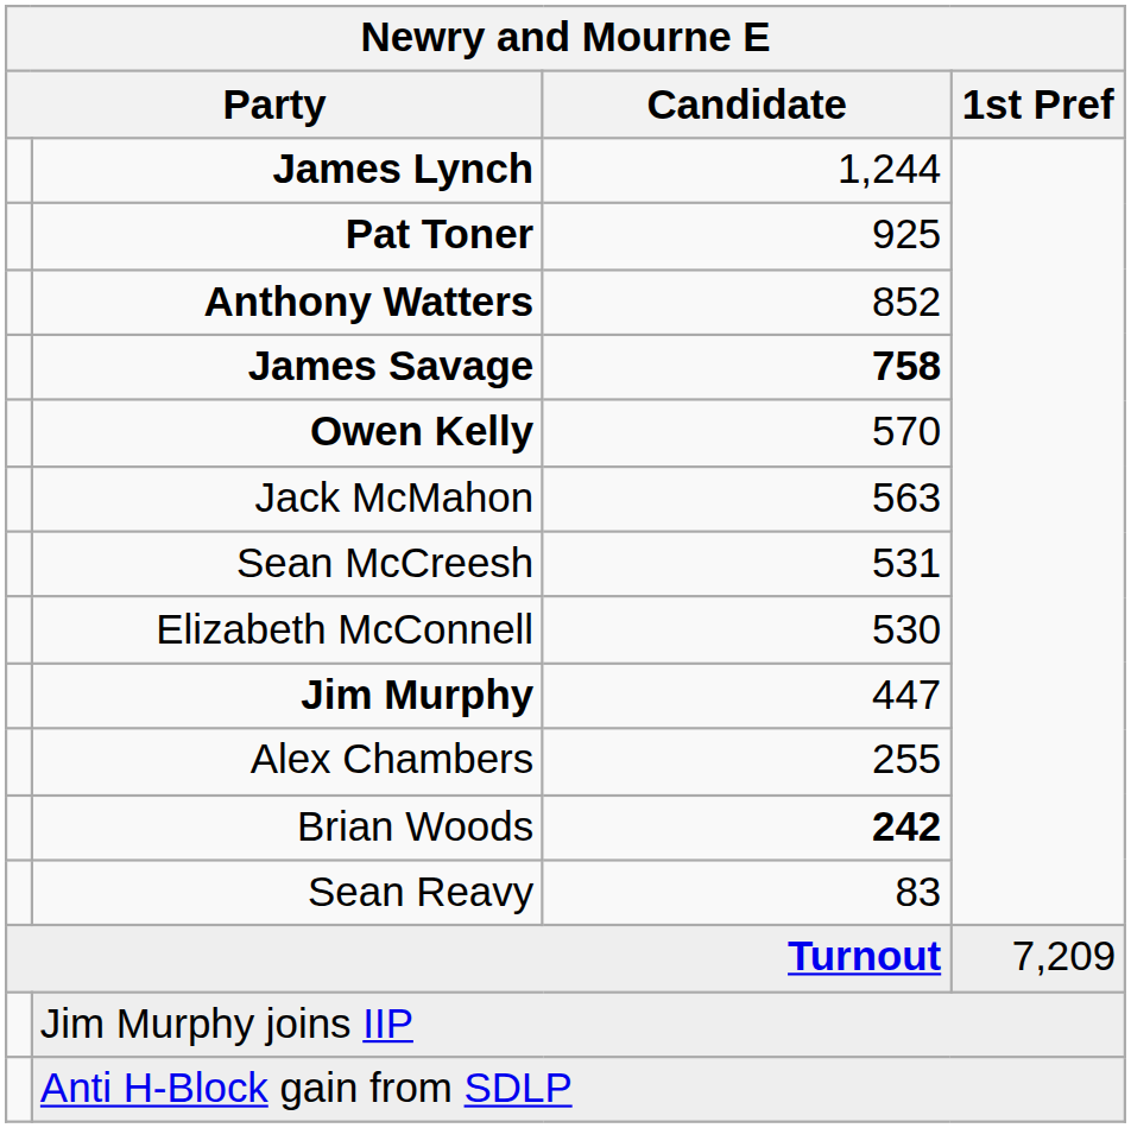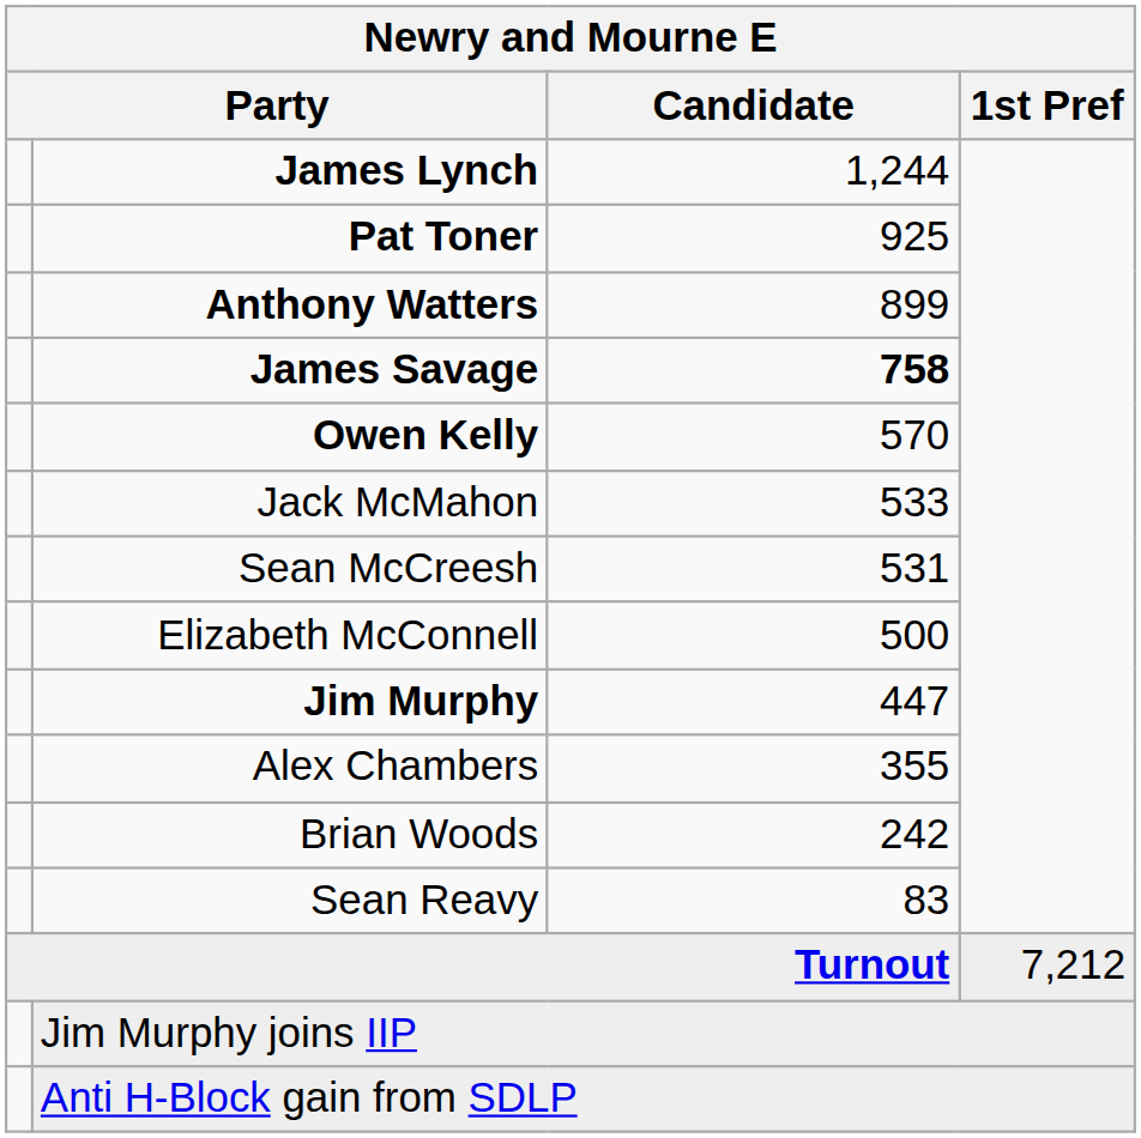 <table class="wikitable">
 <tr>
 <th colspan="4" align="center">Newry and Mourne E</th>
 </tr>
 <tr>
 <th colspan="2" align="center" width=200>Party</th>
 <th width=150>Candidate</th>
 <th width=60>1st Pref</th>
 </tr>
 <tr>
 <td></td>
 <td align="right"><strong>James Lynch</strong></td>
 <td align="right">1,244</td>
 </tr>
 <tr>
 <td></td>
 <td align="right"><strong>Pat Toner</strong></td>
 <td align="right">925</td>
 </tr>
 <tr>
 <td></td>
 <td align="right"><strong>Anthony Watters</strong></td>
-<td align="right">852</td>
+<td align="right">899</td>
 </tr>
 <tr>
 <td></td>
 <td align="right"><strong>James Savage</strong></td>
 <td align="right"><strong>758</strong></td>
 </tr>
 <tr>
 <td></td>
 <td align="right"><strong>Owen Kelly</strong></td>
 <td align="right">570</td>
 </tr>
 <tr>
 <td></td>
 <td align="right">Jack McMahon</td>
-<td align="right">563</td>
+<td align="right">533</td>
 </tr>
 <tr>
 <td></td>
 <td align="right">Sean McCreesh</td>
 <td align="right">531</td>
 </tr>
 <tr>
 <td></td>
 <td align="right">Elizabeth McConnell</td>
-<td align="right">530</td>
+<td align="right">500</td>
 </tr>
 <tr>
 <td></td>
 <td align="right"><strong>Jim Murphy</strong></td>
 <td align="right">447</td>
 </tr>
 <tr>
 <td></td>
 <td align="right">Alex Chambers</td>
-<td align="right">255</td>
+<td align="right">355</td>
 </tr>
 <tr>
 <td></td>
 <td align="right">Brian Woods</td>
-<td align="right"><strong>242</strong></td>
+<td align="right">242</td>
 </tr>
 <tr>
 <td></td>
 <td align="right">Sean Reavy</td>
 <td align="right">83</td>
 </tr>
 <tr bgcolor="EEEEEE">
 <td colspan=3 align="right"><strong><a href='#'>Turnout</a></strong></td>
-<td align="right">7,209</td>
+<td align="right">7,212</td>
 </tr>
 <tr>
 <td bgcolor=></td>
 <td colspan=3 bgcolor="EEEEEE">Jim Murphy joins <a href='#'>IIP</a></td>
 </tr>
 <tr>
 <td bgcolor=></td>
 <td colspan=3 bgcolor="EEEEEE"><a href='#'>Anti H-Block</a> gain from <a href='#'>SDLP</a></td>
 </tr>
 </table>
